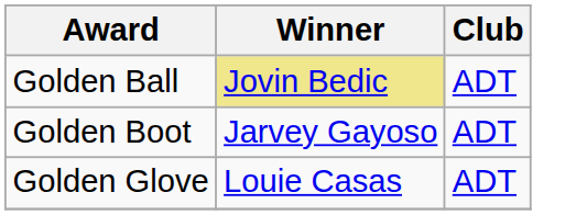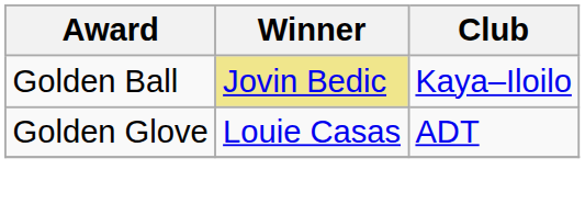 <table class="wikitable">
 <tr>
 <th>Award</th>
 <th>Winner</th>
 <th>Club</th>
 </tr>
 <tr>
 <td>Golden Ball</td>
 <td style="background: khaki;"> <a href='#'>Jovin Bedic</a></td>
-<td><a href='#'>ADT</a></td>
-</tr>
-<tr>
-<td>Golden Boot</td>
-<td> <a href='#'>Jarvey Gayoso</a></td>
-<td><a href='#'>ADT</a></td>
+<td><a href='#'>Kaya–Iloilo</a></td>
 </tr>
 <tr>
 <td>Golden Glove</td>
 <td> <a href='#'>Louie Casas</a></td>
 <td><a href='#'>ADT</a></td>
 </tr>
 <tr>
 </tr>
 </table>
